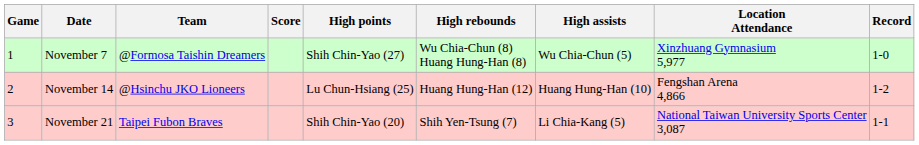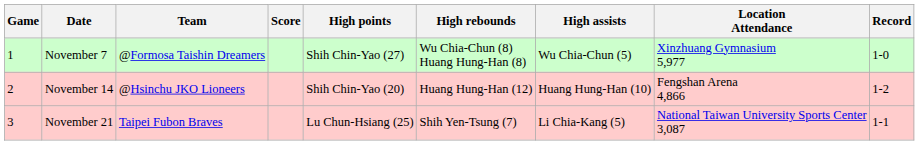 <table class="wikitable">
 <tr>
 <th>Game</th>
 <th>Date</th>
 <th>Team</th>
 <th>Score</th>
 <th>High points</th>
 <th>High rebounds</th>
 <th>High assists</th>
 <th>Location<br>Attendance</th>
 <th>Record</th>
 </tr>
 <tr style="background:#cfc">
 <td>1</td>
 <td>November 7</td>
 <td>@<a href='#'>Formosa Taishin Dreamers</a></td>
 <td></td>
 <td>Shih Chin-Yao (27)</td>
 <td>Wu Chia-Chun (8)<br>Huang Hung-Han (8)</td>
 <td>Wu Chia-Chun (5)</td>
 <td><a href='#'>Xinzhuang Gymnasium</a><br>5,977</td>
 <td>1-0</td>
 </tr>
 <tr style="background:#fcc">
 <td>2</td>
 <td>November 14</td>
 <td>@<a href='#'>Hsinchu JKO Lioneers</a></td>
 <td></td>
-<td>Lu Chun-Hsiang (25)</td>
+<td>Shih Chin-Yao (20)</td>
 <td>Huang Hung-Han (12)</td>
 <td>Huang Hung-Han (10)</td>
 <td>Fengshan Arena<br>4,866</td>
 <td>1-2</td>
 </tr>
 <tr style="background:#fcc">
 <td>3</td>
 <td>November 21</td>
 <td><a href='#'>Taipei Fubon Braves</a></td>
 <td></td>
-<td>Shih Chin-Yao (20)</td>
+<td>Lu Chun-Hsiang (25)</td>
 <td>Shih Yen-Tsung (7)</td>
 <td>Li Chia-Kang (5)</td>
 <td><a href='#'>National Taiwan University Sports Center</a><br>3,087</td>
 <td>1-1</td>
 </tr>
 </table>
